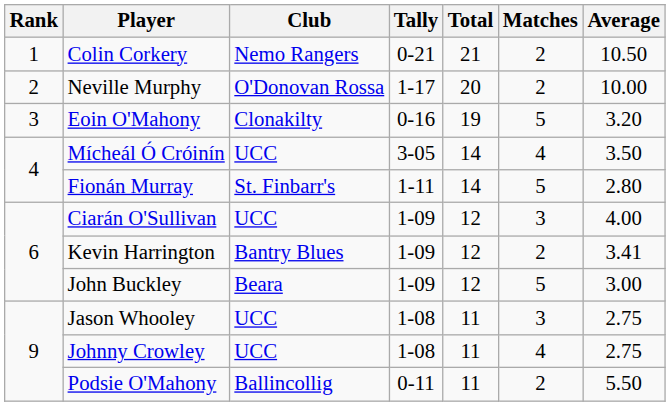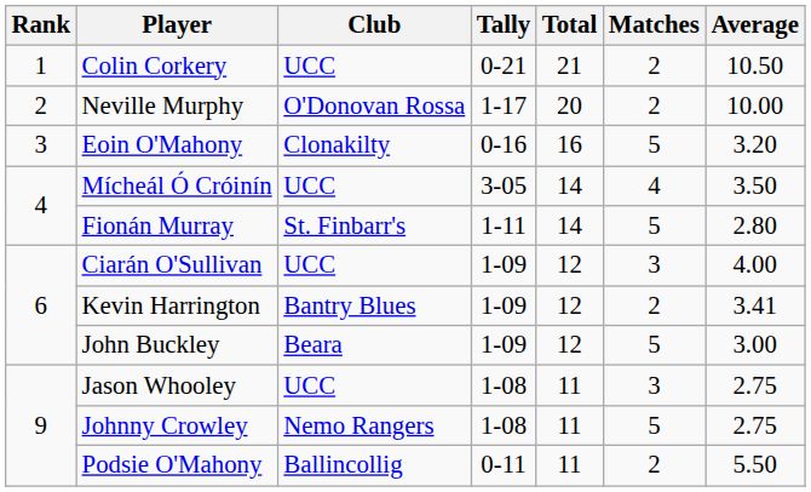 <table class="wikitable">
 <tr>
 <th>Rank</th>
 <th>Player</th>
 <th>Club</th>
 <th>Tally</th>
 <th>Total</th>
 <th>Matches</th>
 <th>Average</th>
 </tr>
 <tr>
 <td rowspan=1 align=center>1</td>
 <td><a href='#'>Colin Corkery</a></td>
-<td><a href='#'>Nemo Rangers</a></td>
+<td><a href='#'>UCC</a></td>
 <td align=center>0-21</td>
 <td align=center>21</td>
 <td align=center>2</td>
 <td align=center>10.50</td>
 </tr>
 <tr>
 <td rowspan=1 align=center>2</td>
 <td>Neville Murphy</td>
 <td><a href='#'>O'Donovan Rossa</a></td>
 <td align=center>1-17</td>
 <td align=center>20</td>
 <td align=center>2</td>
 <td align=center>10.00</td>
 </tr>
 <tr>
 <td rowspan=1 align=center>3</td>
 <td><a href='#'>Eoin O'Mahony</a></td>
 <td><a href='#'>Clonakilty</a></td>
 <td align=center>0-16</td>
-<td align=center>19</td>
+<td align=center>16</td>
 <td align=center>5</td>
 <td align=center>3.20</td>
 </tr>
 <tr>
 <td rowspan=2 align=center>4</td>
 <td><a href='#'>Mícheál Ó Cróinín</a></td>
 <td><a href='#'>UCC</a></td>
 <td align=center>3-05</td>
 <td align=center>14</td>
 <td align=center>4</td>
 <td align=center>3.50</td>
 </tr>
 <tr>
 <td><a href='#'>Fionán Murray</a></td>
 <td><a href='#'>St. Finbarr's</a></td>
 <td align=center>1-11</td>
 <td align=center>14</td>
 <td align=center>5</td>
 <td align=center>2.80</td>
 </tr>
 <tr>
 <td rowspan=3 align=center>6</td>
 <td><a href='#'>Ciarán O'Sullivan</a></td>
 <td><a href='#'>UCC</a></td>
 <td align=center>1-09</td>
 <td align=center>12</td>
 <td align=center>3</td>
 <td align=center>4.00</td>
 </tr>
 <tr>
 <td>Kevin Harrington</td>
 <td><a href='#'>Bantry Blues</a></td>
 <td align=center>1-09</td>
 <td align=center>12</td>
 <td align=center>2</td>
 <td align=center>3.41</td>
 </tr>
 <tr>
 <td>John Buckley</td>
 <td><a href='#'>Beara</a></td>
 <td align=center>1-09</td>
 <td align=center>12</td>
 <td align=center>5</td>
 <td align=center>3.00</td>
 </tr>
 <tr>
 <td rowspan=3 align=center>9</td>
 <td>Jason Whooley</td>
 <td><a href='#'>UCC</a></td>
 <td align=center>1-08</td>
 <td align=center>11</td>
 <td align=center>3</td>
 <td align=center>2.75</td>
 </tr>
 <tr>
 <td><a href='#'>Johnny Crowley</a></td>
-<td><a href='#'>UCC</a></td>
+<td><a href='#'>Nemo Rangers</a></td>
 <td align=center>1-08</td>
 <td align=center>11</td>
-<td align=center>4</td>
+<td align=center>5</td>
 <td align=center>2.75</td>
 </tr>
 <tr>
 <td><a href='#'>Podsie O'Mahony</a></td>
 <td><a href='#'>Ballincollig</a></td>
 <td align=center>0-11</td>
 <td align=center>11</td>
 <td align=center>2</td>
 <td align=center>5.50</td>
 </tr>
 </table>
